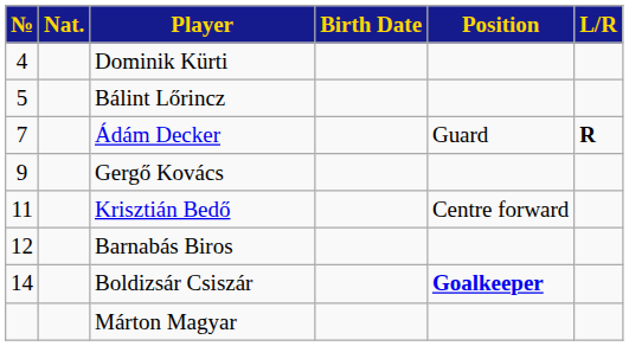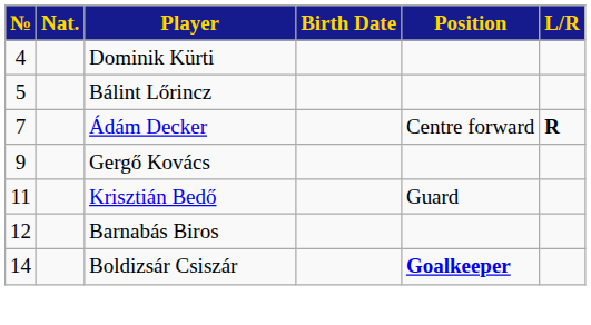 <table class=wikitable bgcolor="#f7f8ff" cellpadding="3" cellspacing="0" border="1" style="font-size: 95%; border: 1px solid #CFB53B; border-collapse: collapse;">
 <tr style="color: #FFD700;background:#151B8D">
 <td align=center><strong>№</strong></td>
 <td align=center><strong>Nat.</strong></td>
 <td width=145; align=center><strong>Player</strong></td>
 <td align=center><strong>Birth Date</strong></td>
 <td align=center><strong>Position</strong></td>
 <td align=center><strong>L/R</strong></td>
 </tr>
 <tr>
 <td align=center>4</td>
 <td align=center></td>
 <td>Dominik Kürti</td>
 <td></td>
 <td></td>
 <td></td>
 </tr>
 <tr>
 <td align=center>5</td>
 <td align=center></td>
 <td>Bálint Lőrincz</td>
 <td></td>
 <td></td>
 <td></td>
 </tr>
 <tr>
 <td align=center>7</td>
 <td align=center></td>
 <td><a href='#'>Ádám Decker</a></td>
 <td></td>
-<td>Guard</td>
+<td>Centre forward</td>
 <td><strong>R</strong></td>
 </tr>
 <tr>
 <td align=center>9</td>
 <td align=center></td>
 <td>Gergő Kovács</td>
 <td></td>
 <td></td>
 <td></td>
 </tr>
 <tr>
 <td align=center>11</td>
 <td align=center></td>
 <td><a href='#'>Krisztián Bedő</a></td>
 <td></td>
-<td>Centre forward</td>
+<td>Guard</td>
 <td></td>
 </tr>
 <tr>
 <td align=center>12</td>
 <td align=center></td>
 <td>Barnabás Biros</td>
 <td></td>
 <td></td>
 <td></td>
 </tr>
 <tr>
 <td align=center>14</td>
 <td align=center></td>
 <td>Boldizsár Csiszár</td>
 <td></td>
 <td><strong><a href='#'>Goalkeeper</a></strong></td>
 <td></td>
 </tr>
-<tr>
-<td align=center></td>
-<td align=center></td>
-<td>Márton Magyar</td>
-<td></td>
-<td></td>
-<td></td>
-</tr>
 </table>
